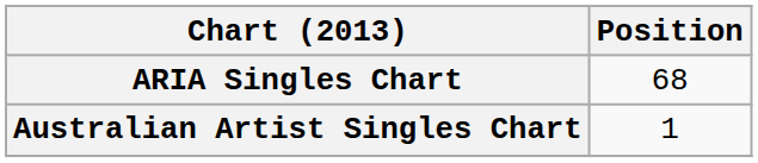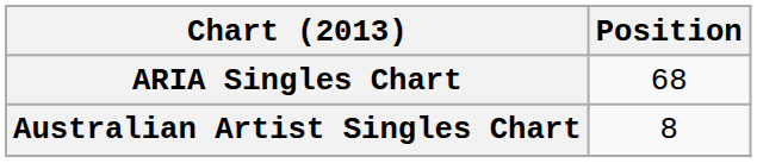 <table class="wikitable sortable plainrowheaders" style="text-align:center">
 <tr>
 <th scope="col">Chart (2013)</th>
 <th scope="col">Position</th>
 </tr>
 <tr>
 <th scope="row">ARIA Singles Chart</th>
 <td>68</td>
 </tr>
 <tr>
 <th scope="row">Australian Artist Singles Chart</th>
-<td>1</td>
+<td>8</td>
 </tr>
 <tr>
 </tr>
 </table>
